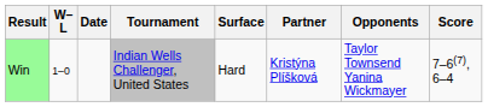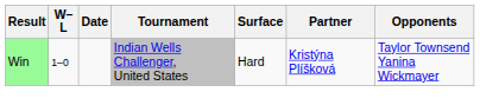 <table class="sortable wikitable">
 <tr>
 <th>Result</th>
 <th class="unsortable">W–L</th>
 <th>Date</th>
 <th>Tournament</th>
 <th>Surface</th>
 <th>Partner</th>
 <th>Opponents</th>
-<th class="unsortable">Score</th>
 </tr>
 <tr>
 <td style="background:#98fb98;">Win</td>
 <td><small>1–0</small></td>
 <td><a href='#'></a></td>
 <td style="background:silver;"><a href='#'>Indian Wells Challenger</a>, <br>United States</td>
 <td>Hard</td>
 <td> <a href='#'>Kristýna Plíšková</a></td>
 <td> <a href='#'>Taylor Townsend</a> <br>  <a href='#'>Yanina Wickmayer</a></td>
-<td>7–6<sup>(7)</sup>, 6–4</td>
 </tr>
 </table>
